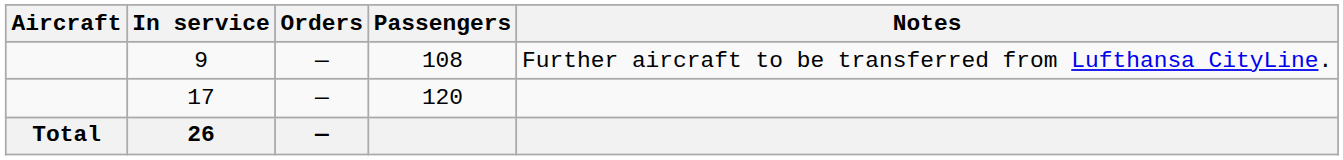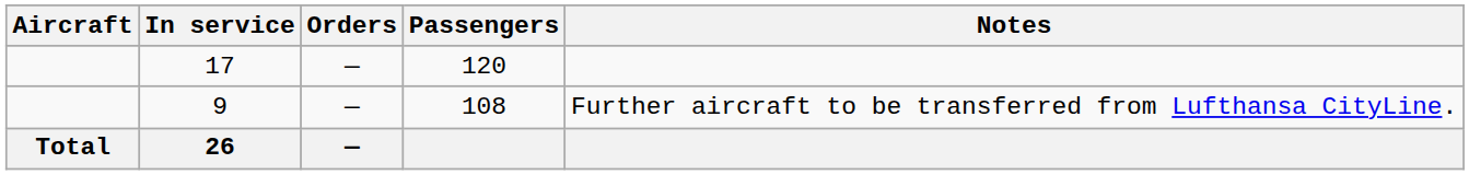 <table class="wikitable" style="margin:0.5em auto; text-align:center">
 <tr>
 <th>Aircraft</th>
 <th>In service</th>
 <th>Orders</th>
 <th>Passengers</th>
 <th>Notes</th>
 </tr>
 <tr>
 <td></td>
+<td>17</td>
+<td>—</td>
+<td>120</td>
+<td></td>
+</tr>
+<tr>
+<td></td>
 <td>9</td>
 <td>—</td>
 <td>108</td>
 <td>Further aircraft to be transferred from <a href='#'>Lufthansa CityLine</a>.</td>
-</tr>
-<tr>
-<td></td>
-<td>17</td>
-<td>—</td>
-<td>120</td>
-<td></td>
 </tr>
 <tr>
 <th>Total</th>
 <th>26</th>
 <th>—</th>
 <th></th>
 <th></th>
 </tr>
 </table>
